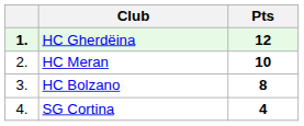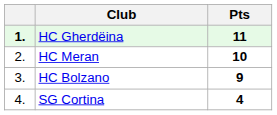 <table class="wikitable">
 <tr>
 <th width="30"></th>
 <th width="200">Club</th>
 <th width="70">Pts</th>
 </tr>
 <tr bgcolor="#e6fae6" align="center">
 <td><strong>1.</strong></td>
 <td align="left"><a href='#'>HC Gherdëina</a></td>
-<td><strong>12</strong></td>
+<td><strong>11</strong></td>
 </tr>
 <tr bgcolor="#FFFFFF" align="center">
 <td>2.</td>
 <td align="left"><a href='#'>HC Meran</a></td>
 <td><strong>10</strong></td>
 </tr>
 <tr bgcolor="#FFFFFF" align="center">
 <td>3.</td>
 <td align="left"><a href='#'>HC Bolzano</a></td>
-<td><strong>8</strong></td>
+<td><strong>9</strong></td>
 </tr>
 <tr bgcolor="#FFFFFF" align="center">
 <td>4.</td>
 <td align="left"><a href='#'>SG Cortina</a></td>
 <td><strong>4</strong></td>
 </tr>
 </table>
